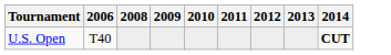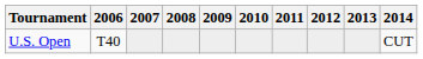 <table class="wikitable" style="font-size:95%;text-align:center;">
 <tr>
 <th>Tournament</th>
 <th>2006</th>
+<th>2007</th>
 <th>2008</th>
 <th>2009</th>
 <th>2010</th>
 <th>2011</th>
 <th>2012</th>
 <th>2013</th>
 <th>2014</th>
 </tr>
 <tr>
 <td align=left><a href='#'>U.S. Open</a></td>
 <td>T40</td>
 <td style="background:#eeeeee;"></td>
 <td style="background:#eeeeee;"></td>
 <td style="background:#eeeeee;"></td>
 <td style="background:#eeeeee;"></td>
 <td style="background:#eeeeee;"></td>
 <td style="background:#eeeeee;"></td>
-<td><strong>CUT</strong></td>
+<td style="background:#eeeeee;"></td>
+<td>CUT</td>
 </tr>
 </table>
